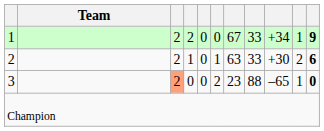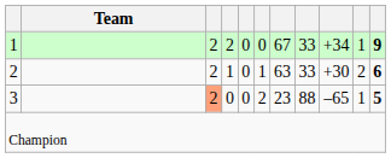 <table class="wikitable" style="text-align:center;">
 <tr>
 <th></th>
 <th style="width:10.5em;">Team</th>
 <th></th>
 <th></th>
 <th></th>
 <th></th>
 <th></th>
 <th></th>
 <th></th>
 <th></th>
 <th></th>
 </tr>
 <tr bgcolor="#ccffcc">
 <td>1</td>
 <td align="left"></td>
 <td>2</td>
 <td>2</td>
 <td>0</td>
 <td>0</td>
 <td>67</td>
 <td>33</td>
 <td>+34</td>
 <td>1</td>
 <td><strong>9</strong></td>
 </tr>
 <tr>
 <td>2</td>
 <td align="left"></td>
 <td>2</td>
 <td>1</td>
 <td>0</td>
 <td>1</td>
 <td>63</td>
 <td>33</td>
 <td>+30</td>
 <td>2</td>
 <td><strong>6</strong></td>
 </tr>
 <tr>
 <td>3</td>
 <td align="left"></td>
 <td style="background: lightsalmon;">2</td>
 <td>0</td>
 <td>0</td>
 <td>2</td>
 <td>23</td>
 <td>88</td>
 <td>–65</td>
 <td>1</td>
-<td><strong>0</strong></td>
+<td><strong>5</strong></td>
 </tr>
 <tr | style="text-align:left;" |>
 <td colspan="11" style="border:0px; font-size:smaller"><br><span>Champion</span></td>
 </tr>
 </table>
